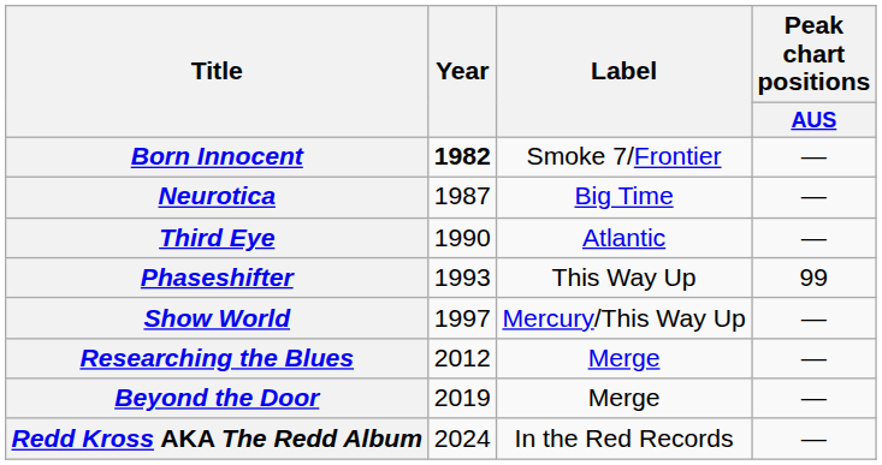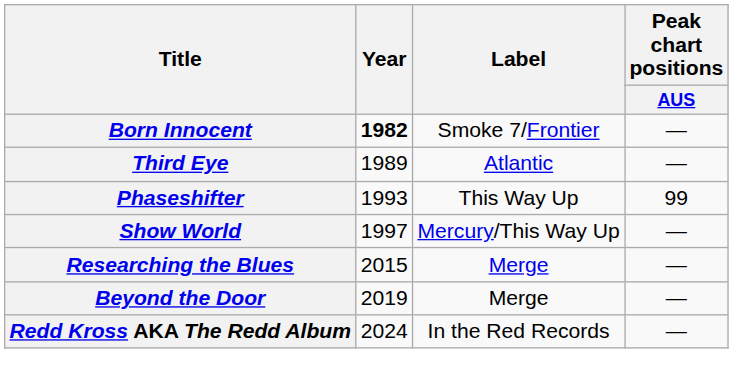 <table class="wikitable plainrowheaders" style="text-align:center">
 <tr>
 <th rowspan="2">Title</th>
 <th rowspan="2">Year</th>
 <th rowspan="2">Label</th>
 <th colspan="1">Peak chart positions</th>
 </tr>
 <tr>
 <th scope="col" style="width:3em; font-size:85%"><a href='#'>AUS</a><br></th>
 </tr>
 <tr>
 <th scope="row"><em><a href='#'>Born Innocent</a></em></th>
 <td><strong>1982</strong></td>
 <td>Smoke 7/<a href='#'>Frontier</a></td>
 <td>—</td>
 </tr>
 <tr>
-<th scope="row"><em><a href='#'>Neurotica</a></em></th>
-<td>1987</td>
-<td><a href='#'>Big Time</a></td>
-<td>—</td>
-</tr>
-<tr>
 <th scope="row"><em><a href='#'>Third Eye</a></em></th>
-<td>1990</td>
+<td>1989</td>
 <td><a href='#'>Atlantic</a></td>
 <td>—</td>
 </tr>
 <tr>
 <th scope="row"><em><a href='#'>Phaseshifter</a></em></th>
 <td>1993</td>
 <td This Way Up Records>This Way Up</td>
 <td>99</td>
 </tr>
 <tr>
 <th scope="row"><em><a href='#'>Show World</a></em></th>
 <td>1997</td>
 <td><a href='#'>Mercury</a>/This Way Up</td>
 <td>—</td>
 </tr>
 <tr>
 <th scope="row"><em><a href='#'>Researching the Blues</a></em></th>
-<td>2012</td>
+<td>2015</td>
 <td><a href='#'>Merge</a></td>
 <td>—</td>
 </tr>
 <tr>
 <th scope="row"><em><a href='#'>Beyond the Door</a></em></th>
 <td>2019</td>
 <td>Merge</td>
 <td>—</td>
 </tr>
 <tr>
 <th scope="row"><em><a href='#'>Redd Kross</a></em> AKA <em>The Redd Album</em></th>
 <td>2024</td>
 <td>In the Red Records</td>
 <td>—</td>
 </tr>
 </table>
